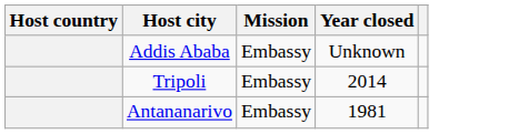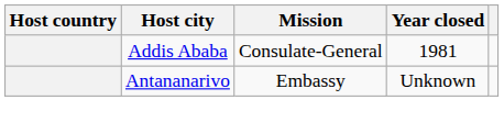 <table class="wikitable plainrowheaders" style="text-align:center;">
 <tr>
 <th scope="col">Host country</th>
 <th scope="col">Host city</th>
 <th scope="col">Mission</th>
 <th scope="col">Year closed</th>
 <th scope="col"></th>
 </tr>
 <tr>
 <th scope="row"></th>
 <td><a href='#'>Addis Ababa</a></td>
-<td>Embassy</td>
-<td>Unknown</td>
-<td></td>
-</tr>
-<tr>
-<th scope="row"></th>
-<td><a href='#'>Tripoli</a></td>
-<td>Embassy</td>
-<td>2014</td>
+<td>Consulate-General</td>
+<td>1981</td>
 <td></td>
 </tr>
 <tr>
 <th scope="row"></th>
 <td><a href='#'>Antananarivo</a></td>
 <td>Embassy</td>
-<td>1981</td>
+<td>Unknown</td>
 <td></td>
 </tr>
 </table>
